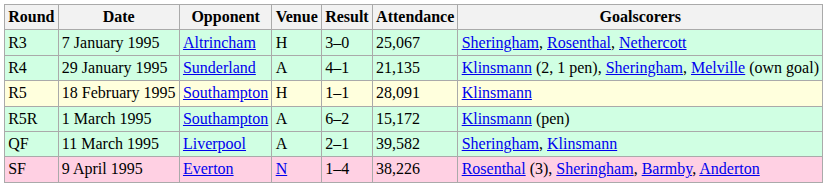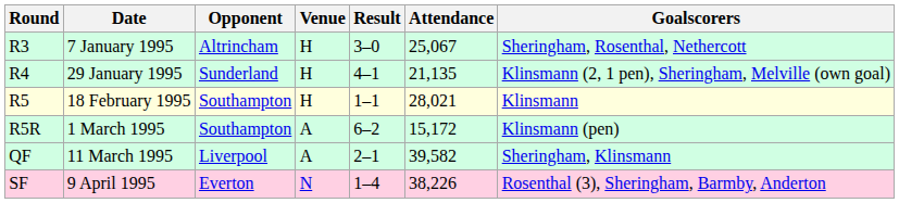 <table class="wikitable">
 <tr>
 <th>Round</th>
 <th>Date</th>
 <th>Opponent</th>
 <th>Venue</th>
 <th>Result</th>
 <th>Attendance</th>
 <th>Goalscorers</th>
 </tr>
 <tr style="background-color: #d0ffe3;">
 <td>R3</td>
 <td>7 January 1995</td>
 <td><a href='#'>Altrincham</a></td>
 <td>H</td>
 <td>3–0</td>
 <td>25,067</td>
 <td><a href='#'>Sheringham</a>, <a href='#'>Rosenthal</a>, <a href='#'>Nethercott</a></td>
 </tr>
 <tr style="background-color: #d0ffe3;">
 <td>R4</td>
 <td>29 January 1995</td>
 <td><a href='#'>Sunderland</a></td>
-<td>A</td>
+<td>H</td>
 <td>4–1</td>
 <td>21,135</td>
 <td><a href='#'>Klinsmann</a> (2, 1 pen), <a href='#'>Sheringham</a>, <a href='#'>Melville</a> (own goal)</td>
 </tr>
 <tr style="background-color: #ffffdd;">
 <td>R5</td>
 <td>18 February 1995</td>
 <td><a href='#'>Southampton</a></td>
 <td>H</td>
 <td>1–1</td>
-<td>28,091</td>
+<td>28,021</td>
 <td><a href='#'>Klinsmann</a></td>
 </tr>
 <tr style="background-color: #d0ffe3;">
 <td>R5R</td>
 <td>1 March 1995</td>
 <td><a href='#'>Southampton</a></td>
 <td>A</td>
 <td>6–2 </td>
 <td>15,172</td>
 <td><a href='#'>Klinsmann</a> (pen)</td>
 </tr>
 <tr style="background-color: #d0ffe3;">
 <td>QF</td>
 <td>11 March 1995</td>
 <td><a href='#'>Liverpool</a></td>
 <td>A</td>
 <td>2–1</td>
 <td>39,582</td>
 <td><a href='#'>Sheringham</a>, <a href='#'>Klinsmann</a></td>
 </tr>
 <tr style="background-color: #ffd0e3;">
 <td>SF</td>
 <td>9 April 1995</td>
 <td><a href='#'>Everton</a></td>
 <td><a href='#'>N</a></td>
 <td>1–4</td>
 <td>38,226</td>
 <td><a href='#'>Rosenthal</a> (3), <a href='#'>Sheringham</a>, <a href='#'>Barmby</a>, <a href='#'>Anderton</a></td>
 </tr>
 </table>
